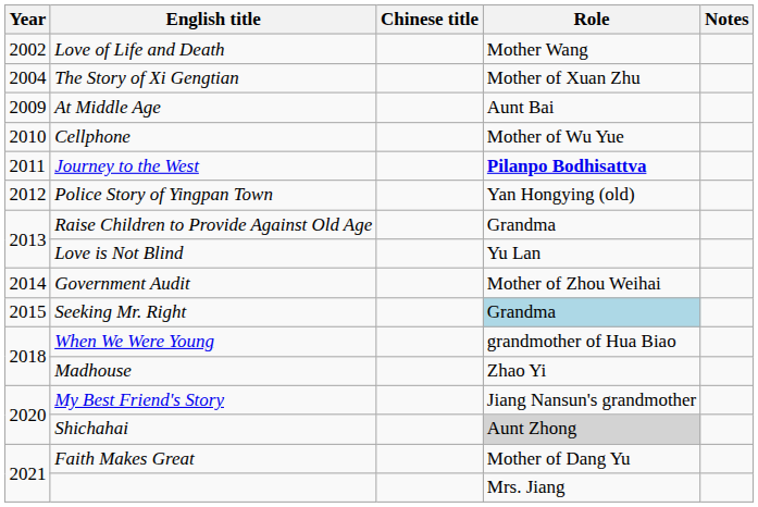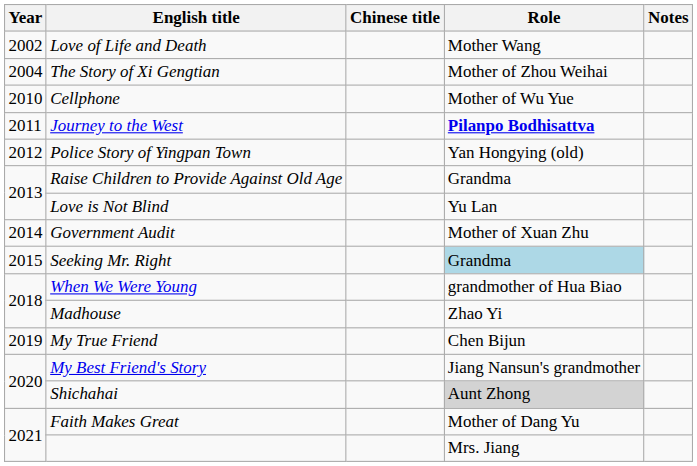 <table class="wikitable sortable">
 <tr>
 <th>Year</th>
 <th>English title</th>
 <th>Chinese title</th>
 <th>Role</th>
 <th class="unsortable">Notes</th>
 </tr>
 <tr>
 <td>2002</td>
 <td><em>Love of Life and Death</em></td>
 <td></td>
 <td>Mother Wang</td>
 <td></td>
 </tr>
 <tr>
 <td>2004</td>
 <td><em>The Story of Xi Gengtian</em></td>
 <td></td>
-<td>Mother of Xuan Zhu</td>
-<td></td>
-</tr>
-<tr>
-<td>2009</td>
-<td><em>At Middle Age</em></td>
-<td></td>
-<td>Aunt Bai</td>
+<td>Mother of Zhou Weihai</td>
 <td></td>
 </tr>
 <tr>
 <td>2010</td>
 <td><em>Cellphone</em></td>
 <td></td>
 <td>Mother of Wu Yue</td>
 <td></td>
 </tr>
 <tr>
 <td>2011</td>
 <td><em><a href='#'>Journey to the West</a></em></td>
 <td></td>
 <td><strong><a href='#'>Pilanpo Bodhisattva</a></strong></td>
 <td></td>
 </tr>
 <tr>
 <td>2012</td>
 <td><em>Police Story of Yingpan Town</em></td>
 <td></td>
 <td>Yan Hongying (old)</td>
 <td></td>
 </tr>
 <tr>
 <td rowspan="2">2013</td>
 <td><em>Raise Children to Provide Against Old Age</em></td>
 <td></td>
 <td>Grandma</td>
 <td></td>
 </tr>
 <tr>
 <td><em>Love is Not Blind</em></td>
 <td></td>
 <td>Yu Lan</td>
 <td></td>
 </tr>
 <tr>
 <td>2014</td>
 <td><em>Government Audit</em></td>
 <td></td>
-<td>Mother of Zhou Weihai</td>
+<td>Mother of Xuan Zhu</td>
 <td></td>
 </tr>
 <tr>
 <td>2015</td>
 <td><em>Seeking Mr. Right</em></td>
 <td></td>
 <td style="background: lightblue;">Grandma</td>
 <td></td>
 </tr>
 <tr>
 <td rowspan="2">2018</td>
 <td><em><a href='#'>When We Were Young</a></em></td>
 <td></td>
 <td>grandmother of Hua Biao</td>
 <td></td>
 </tr>
 <tr>
 <td><em>Madhouse</em></td>
 <td></td>
 <td>Zhao Yi</td>
+<td></td>
+</tr>
+<tr>
+<td>2019</td>
+<td><em>My True Friend</em></td>
+<td></td>
+<td>Chen Bijun</td>
 <td></td>
 </tr>
 <tr>
 <td rowspan="2">2020</td>
 <td><em><a href='#'>My Best Friend's Story</a></em></td>
 <td></td>
 <td>Jiang Nansun's grandmother</td>
 <td></td>
 </tr>
 <tr>
 <td><em>Shichahai</em></td>
 <td></td>
 <td style="background: lightgrey;">Aunt Zhong</td>
 <td></td>
 </tr>
 <tr>
 <td rowspan="2">2021</td>
 <td><em>Faith Makes Great</em></td>
 <td></td>
 <td>Mother of Dang Yu</td>
 <td></td>
 </tr>
 <tr>
 <td></td>
 <td></td>
 <td>Mrs. Jiang</td>
 <td></td>
 </tr>
 </table>
